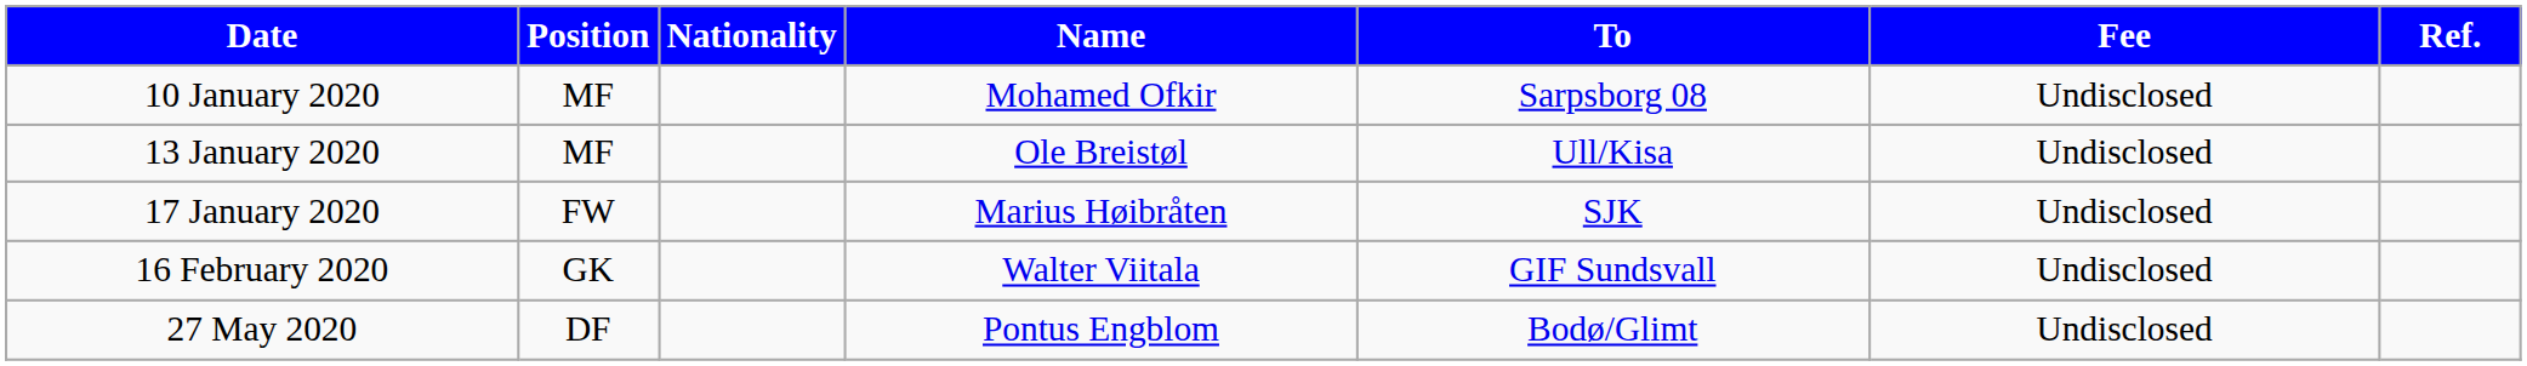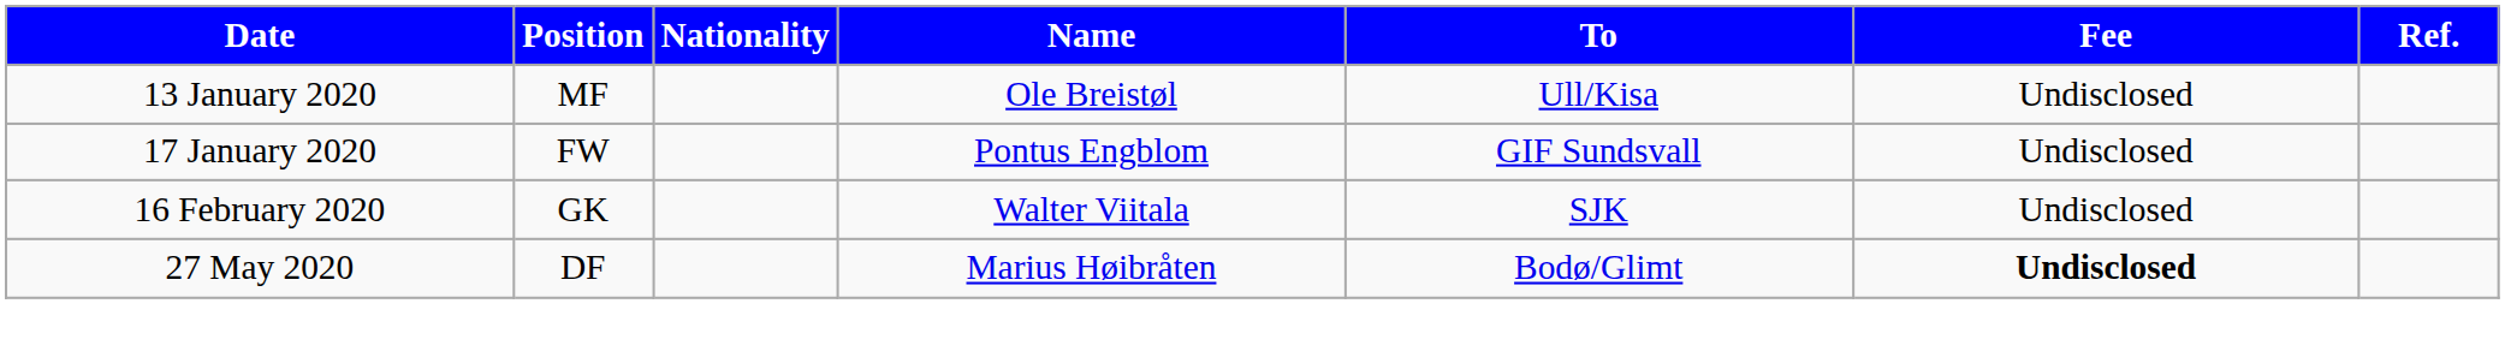 <table class="wikitable"  style="text-align:center; font-size:90%; ">
 <tr>
 <th style="background:#0000FF; color:white; width:200px;">Date</th>
 <th style="background:#0000FF; color:white; width:50px;">Position</th>
 <th style="background:#0000FF; color:white; width:50px;">Nationality</th>
 <th style="background:#0000FF; color:white; width:200px;">Name</th>
 <th style="background:#0000FF; color:white; width:200px;">To</th>
 <th style="background:#0000FF; color:white; width:200px;">Fee</th>
 <th style="background:#0000FF; color:white; width:50px;">Ref.</th>
-</tr>
-<tr>
-<td>10 January 2020</td>
-<td>MF</td>
-<td></td>
-<td><a href='#'>Mohamed Ofkir</a></td>
-<td><a href='#'>Sarpsborg 08</a></td>
-<td>Undisclosed</td>
-<td></td>
 </tr>
 <tr>
 <td>13 January 2020</td>
 <td>MF</td>
 <td></td>
 <td><a href='#'>Ole Breistøl</a></td>
 <td><a href='#'>Ull/Kisa</a></td>
 <td>Undisclosed</td>
 <td></td>
 </tr>
 <tr>
 <td>17 January 2020</td>
 <td>FW</td>
 <td></td>
-<td><a href='#'>Marius Høibråten</a></td>
-<td><a href='#'>SJK</a></td>
+<td><a href='#'>Pontus Engblom</a></td>
+<td><a href='#'>GIF Sundsvall</a></td>
 <td>Undisclosed</td>
 <td></td>
 </tr>
 <tr>
 <td>16 February 2020</td>
 <td>GK</td>
 <td></td>
 <td><a href='#'>Walter Viitala</a></td>
-<td><a href='#'>GIF Sundsvall</a></td>
+<td><a href='#'>SJK</a></td>
 <td>Undisclosed</td>
 <td></td>
 </tr>
 <tr>
 <td>27 May 2020</td>
 <td>DF</td>
 <td></td>
-<td><a href='#'>Pontus Engblom</a></td>
+<td><a href='#'>Marius Høibråten</a></td>
 <td><a href='#'>Bodø/Glimt</a></td>
-<td>Undisclosed</td>
+<td><strong>Undisclosed</strong></td>
 <td></td>
 </tr>
 </table>
